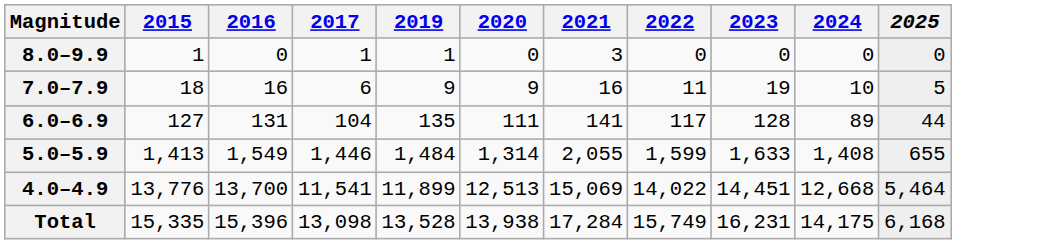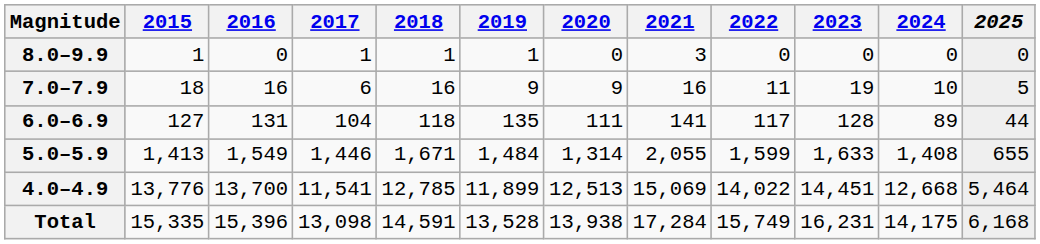 <table class="wikitable col1left" style="text-align:right">
 <tr>
 <th>Magnitude</th>
 <th><a href='#'>2015</a></th>
 <th><a href='#'>2016</a></th>
 <th><a href='#'>2017</a></th>
+<th><a href='#'>2018</a></th>
 <th><a href='#'>2019</a></th>
 <th><a href='#'>2020</a></th>
 <th><a href='#'>2021</a></th>
 <th><a href='#'>2022</a></th>
 <th><a href='#'>2023</a></th>
 <th><a href='#'>2024</a></th>
 <th style="background:#efefef;"><em>2025</em></th>
 </tr>
 <tr>
 <th>8.0–9.9</th>
 <td>1</td>
 <td>0</td>
 <td>1</td>
 <td>1</td>
+<td>1</td>
 <td>0</td>
 <td>3</td>
 <td>0</td>
 <td>0</td>
 <td>0</td>
 <td style="background:#efefef;">0</td>
 </tr>
 <tr>
 <th>7.0–7.9</th>
 <td>18</td>
 <td>16</td>
 <td>6</td>
+<td>16</td>
 <td>9</td>
 <td>9</td>
 <td>16</td>
 <td>11</td>
 <td>19</td>
 <td>10</td>
 <td style="background:#efefef;">5</td>
 </tr>
 <tr>
 <th>6.0–6.9</th>
 <td>127</td>
 <td>131</td>
 <td>104</td>
+<td>118</td>
 <td>135</td>
 <td>111</td>
 <td>141</td>
 <td>117</td>
 <td>128</td>
 <td>89</td>
 <td style="background:#efefef;">44</td>
 </tr>
 <tr>
 <th>5.0–5.9</th>
 <td>1,413</td>
 <td>1,549</td>
 <td>1,446</td>
+<td>1,671</td>
 <td>1,484</td>
 <td>1,314</td>
 <td>2,055</td>
 <td>1,599</td>
 <td>1,633</td>
 <td>1,408</td>
 <td style="background:#efefef;">655</td>
 </tr>
 <tr>
 <th>4.0–4.9</th>
 <td>13,776</td>
 <td>13,700</td>
 <td>11,541</td>
+<td>12,785</td>
 <td>11,899</td>
 <td>12,513</td>
 <td>15,069</td>
 <td>14,022</td>
 <td>14,451</td>
 <td>12,668</td>
 <td style="background:#efefef;">5,464</td>
 </tr>
 <tr>
 <th>Total</th>
 <td>15,335</td>
 <td>15,396</td>
 <td>13,098</td>
+<td>14,591</td>
 <td>13,528</td>
 <td>13,938</td>
 <td>17,284</td>
 <td>15,749</td>
 <td>16,231</td>
 <td>14,175</td>
 <td style="background:#efefef;">6,168</td>
 </tr>
 </table>
